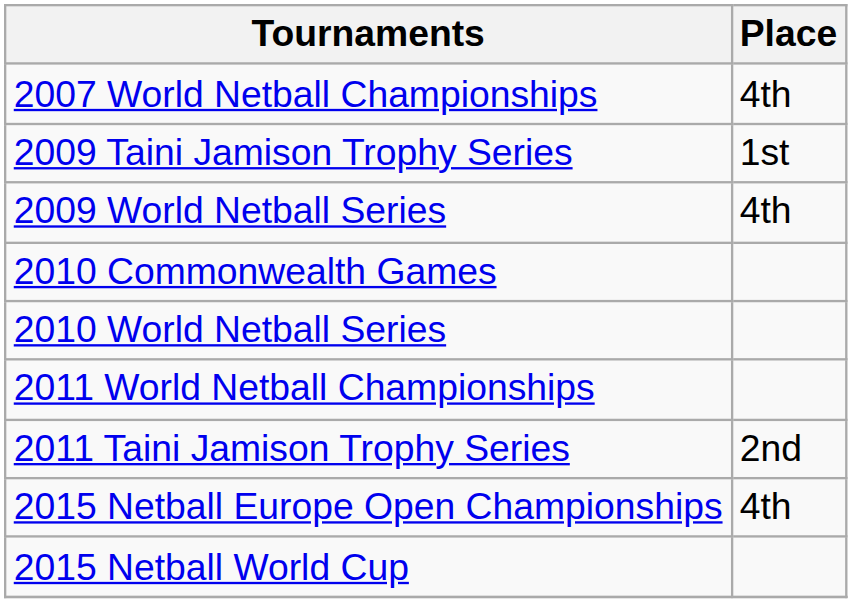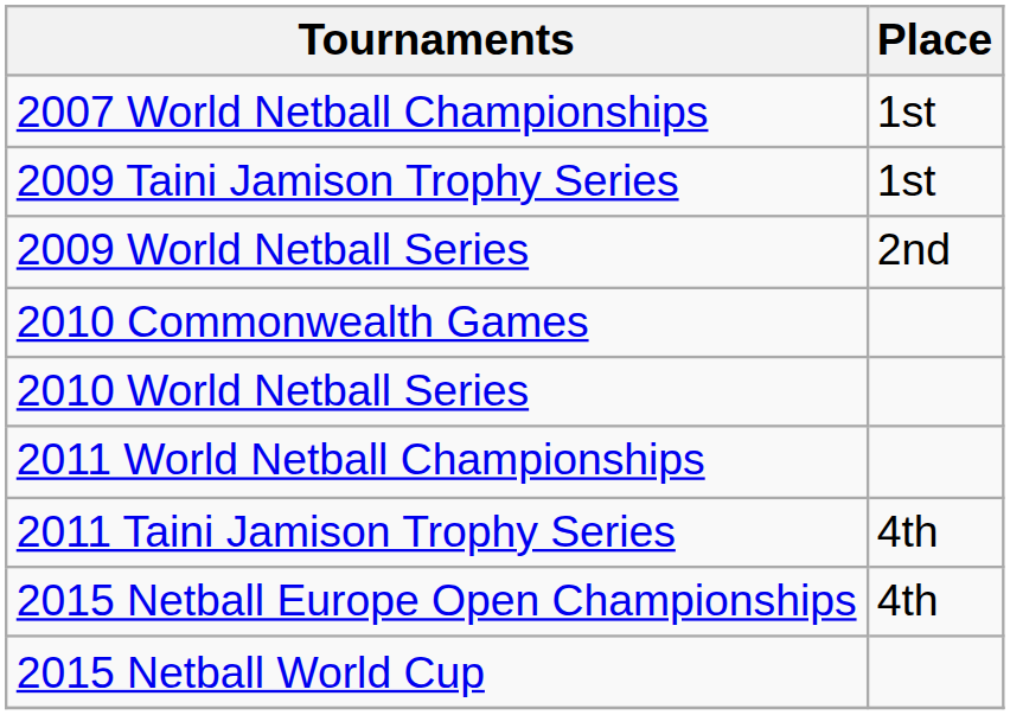 <table class="wikitable collapsible">
 <tr>
 <th>Tournaments</th>
 <th>Place</th>
 </tr>
 <tr>
 <td><a href='#'>2007 World Netball Championships</a></td>
-<td>4th</td>
+<td>1st</td>
 </tr>
 <tr>
 <td><a href='#'>2009 Taini Jamison Trophy Series</a><em></em></td>
 <td>1st</td>
 </tr>
 <tr>
 <td><a href='#'>2009 World Netball Series</a></td>
-<td>4th</td>
+<td>2nd</td>
 </tr>
 <tr>
 <td><a href='#'>2010 Commonwealth Games</a></td>
 <td></td>
 </tr>
 <tr>
 <td><a href='#'>2010 World Netball Series</a></td>
 <td></td>
 </tr>
 <tr>
 <td><a href='#'>2011 World Netball Championships</a></td>
 <td></td>
 </tr>
 <tr>
 <td><a href='#'>2011 Taini Jamison Trophy Series</a></td>
-<td>2nd</td>
+<td>4th</td>
 </tr>
 <tr>
 <td><a href='#'>2015 Netball Europe Open Championships</a></td>
 <td>4th</td>
 </tr>
 <tr>
 <td><a href='#'>2015 Netball World Cup</a></td>
 <td></td>
 </tr>
 <tr>
 </tr>
 </table>
